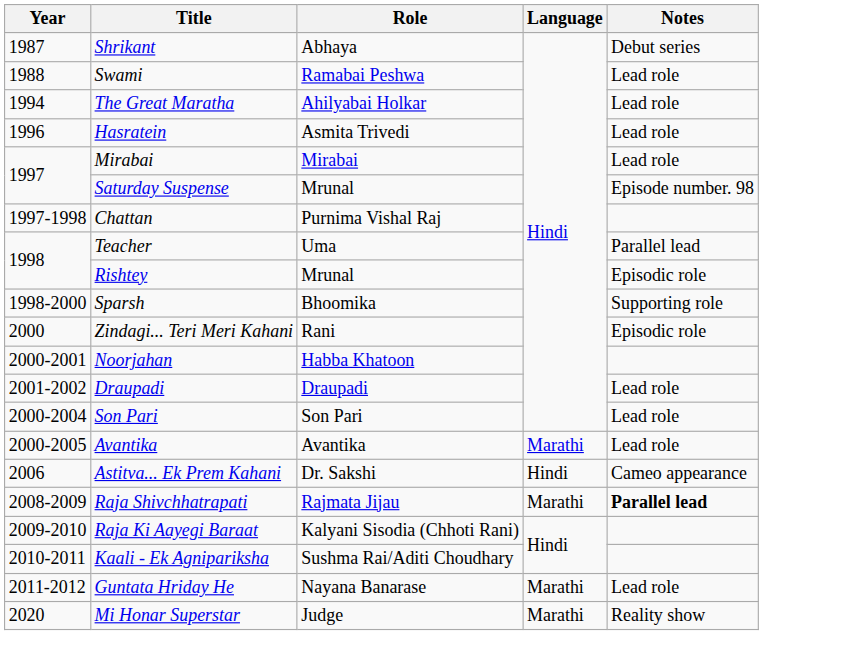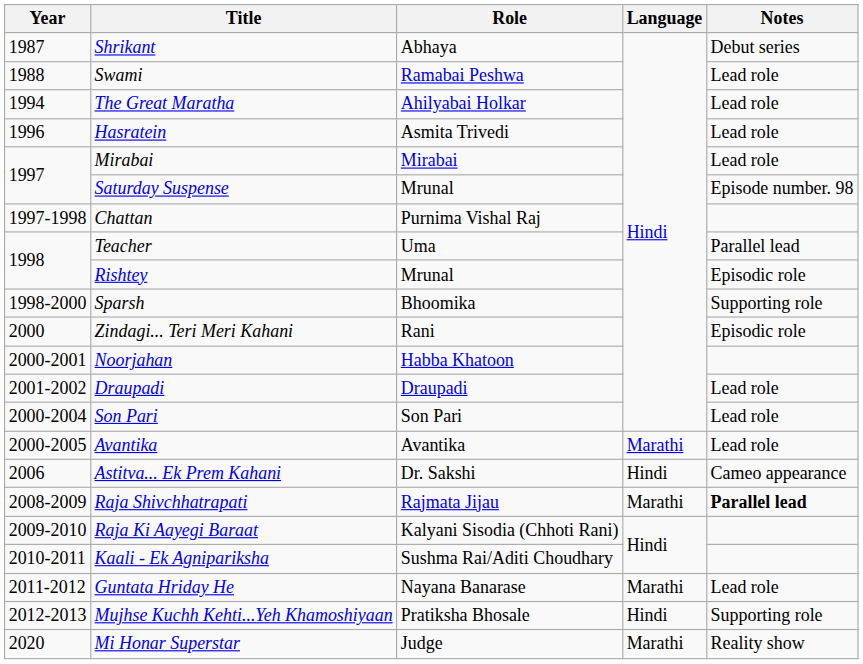 <table class="wikitable">
 <tr>
 <th>Year</th>
 <th>Title</th>
 <th>Role</th>
 <th>Language</th>
 <th>Notes</th>
 </tr>
 <tr>
 <td>1987</td>
 <td><em><a href='#'>Shrikant</a></em></td>
 <td>Abhaya</td>
 <td rowspan="14"><a href='#'>Hindi</a></td>
 <td>Debut series</td>
 </tr>
 <tr>
 <td>1988</td>
 <td><em>Swami</em></td>
 <td><a href='#'>Ramabai Peshwa</a></td>
 <td>Lead role</td>
 </tr>
 <tr>
 <td>1994</td>
 <td><em><a href='#'>The Great Maratha</a></em></td>
 <td><a href='#'>Ahilyabai Holkar</a></td>
 <td>Lead role</td>
 </tr>
 <tr>
 <td>1996</td>
 <td><em><a href='#'>Hasratein</a></em></td>
 <td>Asmita Trivedi</td>
 <td>Lead role</td>
 </tr>
 <tr>
 <td rowspan="2">1997</td>
 <td><em>Mirabai</em></td>
 <td><a href='#'>Mirabai</a></td>
 <td>Lead role</td>
 </tr>
 <tr>
 <td><em><a href='#'>Saturday Suspense</a></em></td>
 <td>Mrunal</td>
 <td>Episode number. 98</td>
 </tr>
 <tr>
 <td>1997-1998</td>
 <td><em>Chattan</em></td>
 <td>Purnima Vishal Raj</td>
 <td></td>
 </tr>
 <tr>
 <td rowspan="2">1998</td>
 <td><em>Teacher</em></td>
 <td>Uma</td>
 <td>Parallel lead</td>
 </tr>
 <tr>
 <td><em><a href='#'>Rishtey</a></em></td>
 <td>Mrunal</td>
 <td>Episodic role</td>
 </tr>
 <tr>
 <td>1998-2000</td>
 <td><em>Sparsh</em></td>
 <td>Bhoomika</td>
 <td>Supporting role</td>
 </tr>
 <tr>
 <td>2000</td>
 <td><em>Zindagi... Teri Meri Kahani</em></td>
 <td>Rani</td>
 <td>Episodic role</td>
 </tr>
 <tr>
 <td>2000-2001</td>
 <td><em><a href='#'>Noorjahan</a></em></td>
 <td><a href='#'>Habba Khatoon</a></td>
 <td></td>
 </tr>
 <tr>
 <td>2001-2002</td>
 <td><em><a href='#'>Draupadi</a></em></td>
 <td><a href='#'>Draupadi</a></td>
 <td>Lead role</td>
 </tr>
 <tr>
 <td>2000-2004</td>
 <td><em><a href='#'>Son Pari</a></em></td>
 <td>Son Pari</td>
 <td>Lead role</td>
 </tr>
 <tr>
 <td>2000-2005</td>
 <td><em><a href='#'>Avantika</a></em></td>
 <td>Avantika</td>
 <td><a href='#'>Marathi</a></td>
 <td>Lead role</td>
 </tr>
 <tr>
 <td>2006</td>
 <td><em><a href='#'>Astitva... Ek Prem Kahani</a></em></td>
 <td>Dr. Sakshi</td>
 <td>Hindi</td>
 <td>Cameo appearance</td>
 </tr>
 <tr>
 <td>2008-2009</td>
 <td><em><a href='#'>Raja Shivchhatrapati</a></em></td>
 <td><a href='#'>Rajmata Jijau</a></td>
 <td>Marathi</td>
 <td><strong>Parallel lead</strong></td>
 </tr>
 <tr>
 <td>2009-2010</td>
 <td><em><a href='#'>Raja Ki Aayegi Baraat</a></em></td>
 <td>Kalyani Sisodia (Chhoti Rani)</td>
 <td rowspan="2">Hindi</td>
 <td></td>
 </tr>
 <tr>
 <td>2010-2011</td>
 <td><em><a href='#'>Kaali - Ek Agnipariksha</a></em></td>
 <td>Sushma Rai/Aditi Choudhary</td>
 <td></td>
 </tr>
 <tr>
 <td>2011-2012</td>
 <td><em><a href='#'>Guntata Hriday He</a></em></td>
 <td>Nayana Banarase</td>
 <td>Marathi</td>
 <td>Lead role</td>
 </tr>
 <tr>
+<td>2012-2013</td>
+<td><em><a href='#'>Mujhse Kuchh Kehti...Yeh Khamoshiyaan</a></em></td>
+<td>Pratiksha Bhosale</td>
+<td>Hindi</td>
+<td>Supporting role</td>
+</tr>
+<tr>
 <td>2020</td>
 <td><em><a href='#'>Mi Honar Superstar</a></em></td>
 <td>Judge</td>
 <td>Marathi</td>
 <td>Reality show</td>
 </tr>
 </table>
